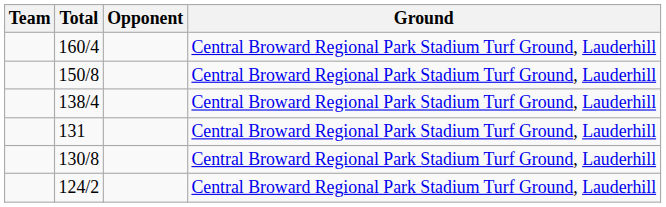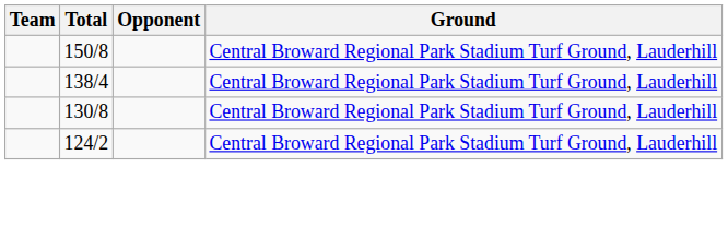 <table class="wikitable">
 <tr>
 <th>Team</th>
 <th>Total</th>
 <th>Opponent</th>
 <th>Ground</th>
-</tr>
-<tr>
-<td></td>
-<td>160/4</td>
-<td></td>
-<td><a href='#'>Central Broward Regional Park Stadium Turf Ground</a>, <a href='#'>Lauderhill</a></td>
 </tr>
 <tr>
 <td></td>
 <td>150/8</td>
 <td></td>
 <td><a href='#'>Central Broward Regional Park Stadium Turf Ground</a>, <a href='#'>Lauderhill</a></td>
 </tr>
 <tr>
 <td></td>
 <td>138/4</td>
-<td></td>
-<td><a href='#'>Central Broward Regional Park Stadium Turf Ground</a>, <a href='#'>Lauderhill</a></td>
-</tr>
-<tr>
-<td></td>
-<td>131</td>
 <td></td>
 <td><a href='#'>Central Broward Regional Park Stadium Turf Ground</a>, <a href='#'>Lauderhill</a></td>
 </tr>
 <tr>
 <td></td>
 <td>130/8</td>
 <td></td>
 <td><a href='#'>Central Broward Regional Park Stadium Turf Ground</a>, <a href='#'>Lauderhill</a></td>
 </tr>
 <tr>
 <td></td>
 <td>124/2</td>
 <td></td>
 <td><a href='#'>Central Broward Regional Park Stadium Turf Ground</a>, <a href='#'>Lauderhill</a></td>
 </tr>
 </table>
